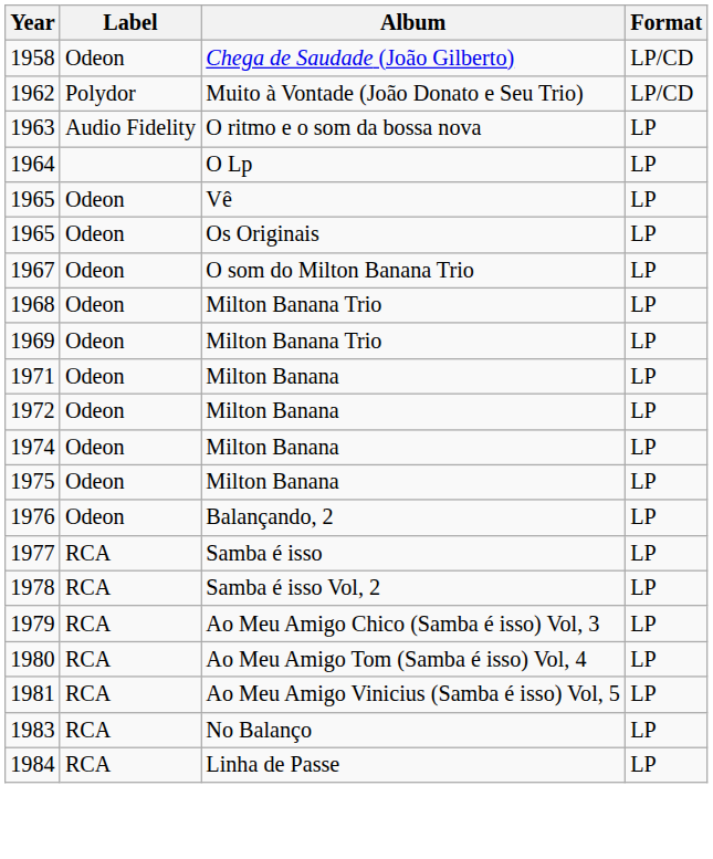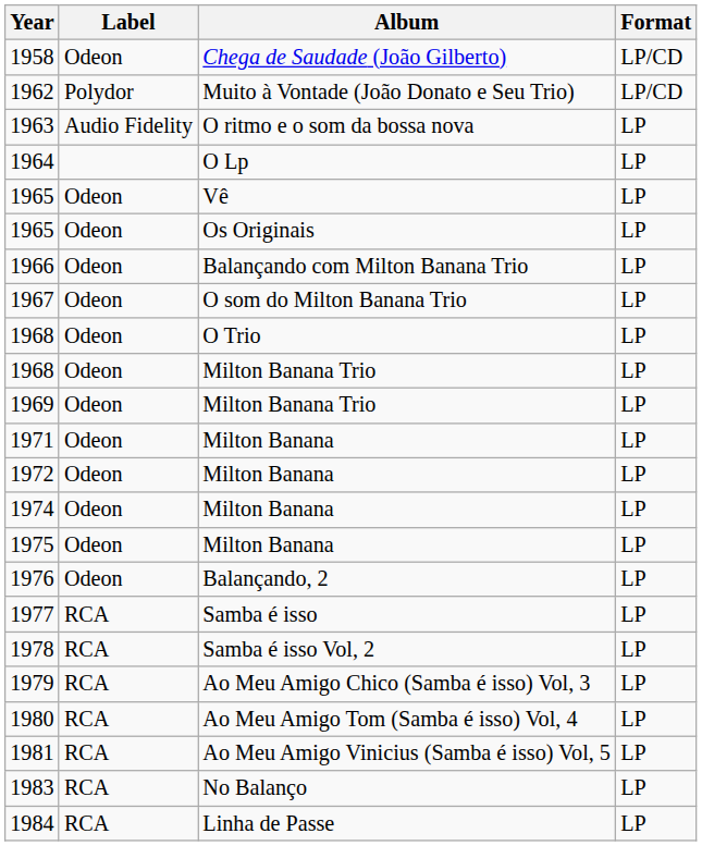 <table class="wikitable">
 <tr>
 <th>Year</th>
 <th>Label</th>
 <th>Album</th>
 <th>Format</th>
 </tr>
 <tr>
 <td>1958</td>
 <td>Odeon</td>
 <td><a href='#'><em>Chega de Saudade</em> (João Gilberto)</a></td>
 <td>LP/CD</td>
 </tr>
 <tr>
 <td>1962</td>
 <td>Polydor</td>
 <td>Muito à Vontade (João Donato e Seu Trio)</td>
 <td>LP/CD</td>
 </tr>
 <tr>
 <td>1963</td>
 <td>Audio Fidelity</td>
 <td>O ritmo e o som da bossa nova</td>
 <td>LP</td>
 </tr>
 <tr>
 <td>1964</td>
 <td> </td>
 <td>O Lp</td>
 <td>LP</td>
 </tr>
 <tr>
 <td>1965</td>
 <td>Odeon</td>
 <td>Vê</td>
 <td>LP</td>
 </tr>
 <tr>
 <td>1965</td>
 <td>Odeon</td>
 <td>Os Originais</td>
 <td>LP</td>
 </tr>
 <tr>
+<td>1966</td>
+<td>Odeon</td>
+<td>Balançando com Milton Banana Trio</td>
+<td>LP</td>
+</tr>
+<tr>
 <td>1967</td>
 <td>Odeon</td>
 <td>O som do Milton Banana Trio</td>
+<td>LP</td>
+</tr>
+<tr>
+<td>1968</td>
+<td>Odeon</td>
+<td>O Trio</td>
 <td>LP</td>
 </tr>
 <tr>
 <td>1968</td>
 <td>Odeon</td>
 <td>Milton Banana Trio</td>
 <td>LP</td>
 </tr>
 <tr>
 <td>1969</td>
 <td>Odeon</td>
 <td>Milton Banana Trio</td>
 <td>LP</td>
 </tr>
 <tr>
 <td>1971</td>
 <td>Odeon</td>
 <td>Milton Banana</td>
 <td>LP</td>
 </tr>
 <tr>
 <td>1972</td>
 <td>Odeon</td>
 <td>Milton Banana</td>
 <td>LP</td>
 </tr>
 <tr>
 <td>1974</td>
 <td>Odeon</td>
 <td>Milton Banana</td>
 <td>LP</td>
 </tr>
 <tr>
 <td>1975</td>
 <td>Odeon</td>
 <td>Milton Banana</td>
 <td>LP</td>
 </tr>
 <tr>
 <td>1976</td>
 <td>Odeon</td>
 <td>Balançando, 2</td>
 <td>LP</td>
 </tr>
 <tr>
 <td>1977</td>
 <td>RCA</td>
 <td>Samba é isso</td>
 <td>LP</td>
 </tr>
 <tr>
 <td>1978</td>
 <td>RCA</td>
 <td>Samba é isso Vol, 2</td>
 <td>LP</td>
 </tr>
 <tr>
 <td>1979</td>
 <td>RCA</td>
 <td>Ao Meu Amigo Chico (Samba é isso) Vol, 3</td>
 <td>LP</td>
 </tr>
 <tr>
 <td>1980</td>
 <td>RCA</td>
 <td>Ao Meu Amigo Tom (Samba é isso) Vol, 4</td>
 <td>LP</td>
 </tr>
 <tr>
 <td>1981</td>
 <td>RCA</td>
 <td>Ao Meu Amigo Vinicius (Samba é isso) Vol, 5</td>
 <td>LP</td>
 </tr>
 <tr>
 <td>1983</td>
 <td>RCA</td>
 <td>No Balanço</td>
 <td>LP</td>
 </tr>
 <tr>
 <td>1984</td>
 <td>RCA</td>
 <td>Linha de Passe</td>
 <td>LP</td>
 </tr>
 </table>
